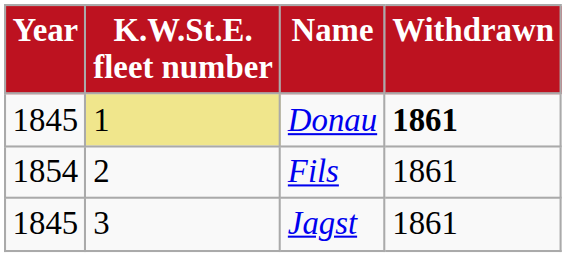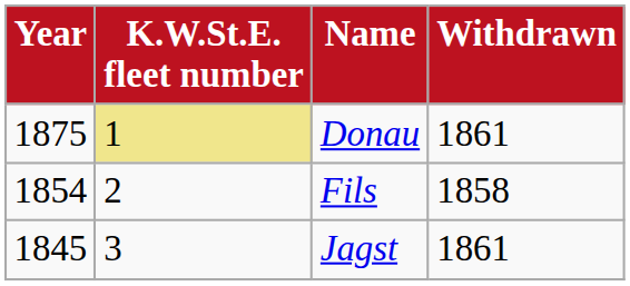 <table class="wikitable">
 <tr>
 <th style="background:#bd1220;color:white; vertical-align: top;">Year</th>
 <th style="background:#bd1220;color:white; vertical-align: top;">K.W.St.E.<br>fleet number</th>
 <th style="background:#bd1220;color:white; vertical-align: top;">Name</th>
 <th style="background:#bd1220;color:white; vertical-align: top;">Withdrawn</th>
 </tr>
 <tr>
-<td>1845</td>
+<td>1875</td>
 <td style="background: khaki;">1</td>
 <td><em><a href='#'>Donau</a></em></td>
-<td><strong>1861</strong></td>
+<td>1861</td>
 </tr>
 <tr>
 <td>1854</td>
 <td>2</td>
 <td><em><a href='#'>Fils</a></em></td>
-<td>1861</td>
+<td>1858</td>
 </tr>
 <tr>
 <td>1845</td>
 <td>3</td>
 <td><em><a href='#'>Jagst</a></em></td>
 <td>1861</td>
 </tr>
 </table>
